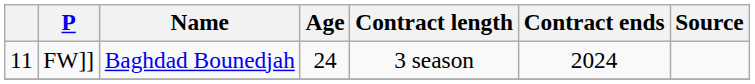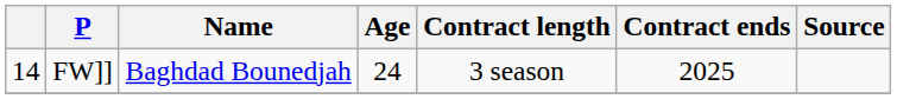 <table class="wikitable sortable " style="text-align:center">
 <tr>
 <th></th>
 <th><a href='#'>P</a></th>
 <th>Name</th>
 <th>Age</th>
 <th>Contract length</th>
 <th>Contract ends</th>
 <th>Source</th>
 </tr>
 <tr>
-<td>11</td>
+<td>14</td>
 <td [[>FW]]</td>
 <td> <a href='#'>Baghdad Bounedjah</a></td>
 <td>24</td>
 <td>3 season</td>
-<td>2024</td>
+<td>2025</td>
 <td></td>
 </tr>
 <tr>
 </tr>
 </table>
